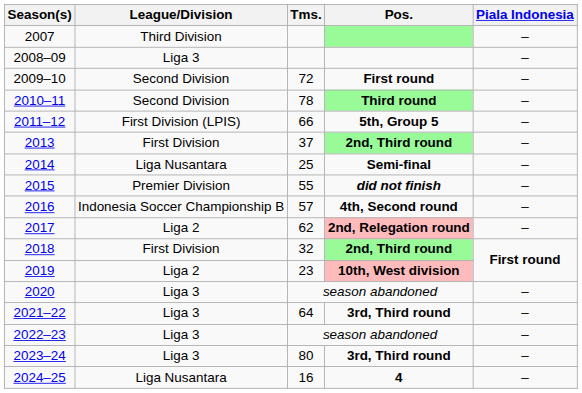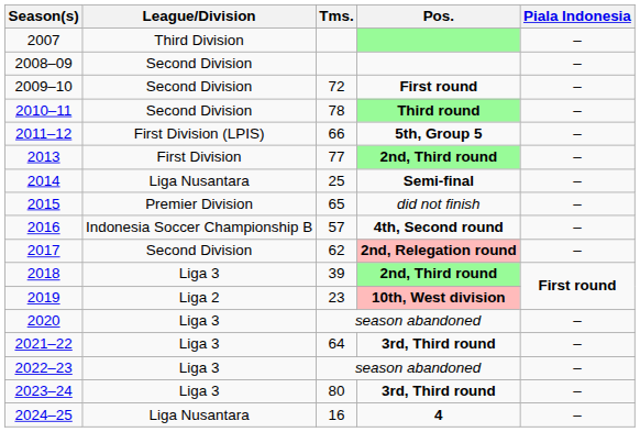 <table class="wikitable" style="text-align:center">
 <tr style="background:#efefef;">
 <th>Season(s)</th>
 <th>League/Division</th>
 <th>Tms.</th>
 <th>Pos.</th>
 <th><a href='#'>Piala Indonesia</a></th>
 </tr>
 <tr>
 <td>2007</td>
 <td>Third Division</td>
 <td></td>
 <td bgcolor="palegreen"></td>
 <td>–</td>
 </tr>
 <tr>
 <td>2008–09</td>
-<td>Liga 3</td>
+<td>Second Division</td>
 <td></td>
 <td></td>
 <td>–</td>
 </tr>
 <tr>
 <td>2009–10</td>
 <td>Second Division</td>
 <td>72</td>
 <td><strong>First round</strong></td>
 <td>–</td>
 </tr>
 <tr>
 <td><a href='#'>2010–11</a></td>
 <td>Second Division</td>
 <td>78</td>
 <td bgcolor="palegreen"><strong>Third round</strong></td>
 <td>–</td>
 </tr>
 <tr>
 <td><a href='#'>2011–12</a></td>
 <td>First Division (LPIS)</td>
 <td>66</td>
 <td><strong>5th, Group 5</strong></td>
 <td>–</td>
 </tr>
 <tr>
 <td><a href='#'>2013</a></td>
 <td>First Division</td>
-<td>37</td>
+<td>77</td>
 <td bgcolor="palegreen"><strong>2nd, Third round</strong></td>
 <td>–</td>
 </tr>
 <tr>
 <td><a href='#'>2014</a></td>
 <td>Liga Nusantara</td>
 <td>25</td>
 <td><strong>Semi-final</strong></td>
 <td>–</td>
 </tr>
 <tr>
 <td><a href='#'>2015</a></td>
 <td>Premier Division</td>
-<td>55</td>
-<td><strong><em>did not finish</em></strong></td>
+<td>65</td>
+<td><em>did not finish</em></td>
 <td>–</td>
 </tr>
 <tr>
 <td><a href='#'>2016</a></td>
 <td>Indonesia Soccer Championship B</td>
 <td>57</td>
 <td><strong>4th, Second round</strong></td>
 <td>–</td>
 </tr>
 <tr>
 <td><a href='#'>2017</a></td>
-<td>Liga 2</td>
+<td>Second Division</td>
 <td>62</td>
 <td style="background: #FFBBBB;"><strong>2nd, Relegation round</strong></td>
 <td>–</td>
 </tr>
 <tr>
 <td><a href='#'>2018</a></td>
-<td>First Division</td>
-<td>32</td>
+<td>Liga 3</td>
+<td>39</td>
 <td bgcolor="palegreen"><strong>2nd, Third round</strong></td>
 <td rowspan="2"><strong>First round</strong></td>
 </tr>
 <tr>
 <td><a href='#'>2019</a></td>
 <td>Liga 2</td>
 <td>23</td>
 <td style="background: #FFBBBB;"><strong>10th, West division</strong></td>
 </tr>
 <tr>
 <td><a href='#'>2020</a></td>
 <td>Liga 3</td>
 <td colspan="2"><em>season abandoned</em></td>
 <td>–</td>
 </tr>
 <tr>
 <td><a href='#'>2021–22</a></td>
 <td>Liga 3</td>
 <td>64</td>
 <td><strong>3rd, Third round</strong></td>
 <td>–</td>
 </tr>
 <tr>
 <td><a href='#'>2022–23</a></td>
 <td>Liga 3</td>
 <td colspan="2"><em>season abandoned</em></td>
 <td>–</td>
 </tr>
 <tr>
 <td><a href='#'>2023–24</a></td>
 <td>Liga 3</td>
 <td>80</td>
 <td><strong>3rd, Third round</strong></td>
 <td>–</td>
 </tr>
 <tr>
 <td><a href='#'>2024–25</a></td>
 <td>Liga Nusantara</td>
 <td>16</td>
 <td><strong>4</strong></td>
 <td>–</td>
 </tr>
 </table>
